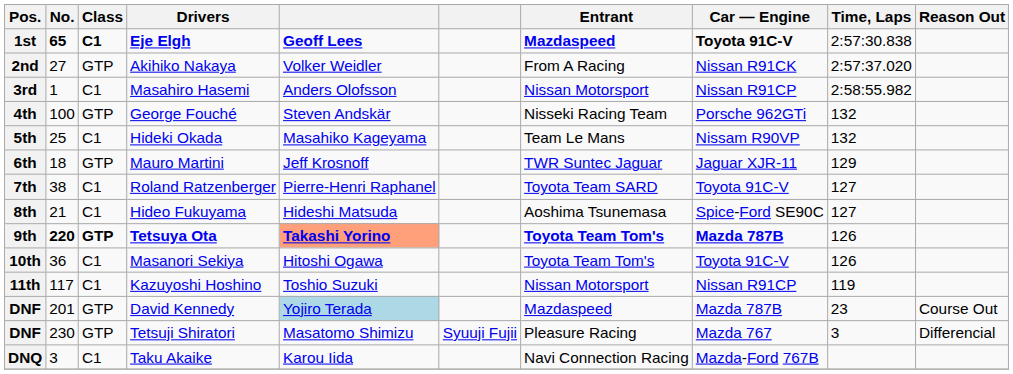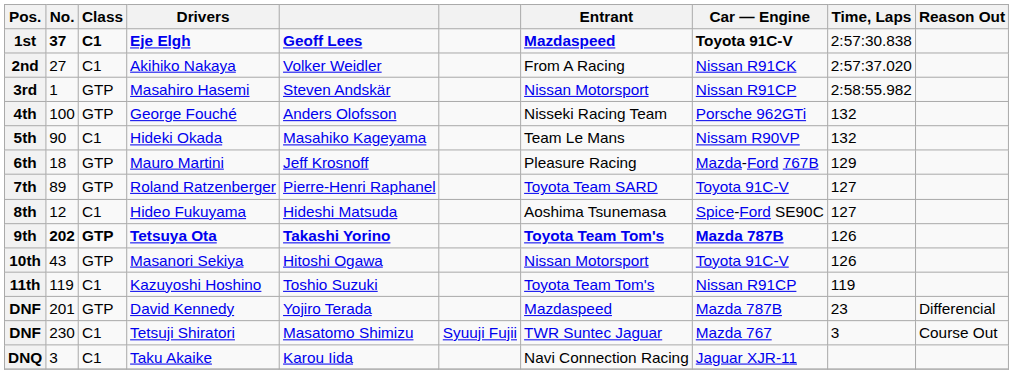 <table class="wikitable" style="font-size: 95%">
 <tr>
 <th>Pos.</th>
 <th>No.</th>
 <th>Class</th>
 <th>Drivers</th>
 <th></th>
 <th></th>
 <th>Entrant</th>
 <th>Car — Engine</th>
 <th>Time, Laps</th>
 <th>Reason Out</th>
 </tr>
 <tr>
 <th><strong>1st</strong></th>
-<td><strong>65</strong></td>
+<td><strong>37</strong></td>
 <td><strong>C1</strong></td>
 <td><strong> <a href='#'>Eje Elgh</a></strong></td>
 <td><strong> <a href='#'>Geoff Lees</a></strong></td>
 <td></td>
 <td><strong><a href='#'>Mazdaspeed</a></strong></td>
 <td><strong>Toyota 91C-V</strong></td>
 <td>2:57:30.838</td>
 <td></td>
 </tr>
 <tr>
 <th>2nd</th>
 <td>27</td>
-<td>GTP</td>
+<td>C1</td>
 <td> <a href='#'>Akihiko Nakaya</a></td>
 <td> <a href='#'>Volker Weidler</a></td>
 <td></td>
 <td>From A Racing</td>
 <td><a href='#'>Nissan R91CK</a></td>
 <td>2:57:37.020</td>
 <td></td>
 </tr>
 <tr>
 <th>3rd</th>
 <td>1</td>
-<td>C1</td>
+<td>GTP</td>
 <td> <a href='#'>Masahiro Hasemi</a></td>
-<td> <a href='#'>Anders Olofsson</a></td>
+<td> <a href='#'>Steven Andskär</a></td>
 <td></td>
 <td><a href='#'>Nissan Motorsport</a></td>
 <td><a href='#'>Nissan R91CP</a></td>
 <td>2:58:55.982</td>
 <td></td>
 </tr>
 <tr>
 <th>4th</th>
 <td>100</td>
 <td>GTP</td>
 <td> <a href='#'>George Fouché</a></td>
-<td> <a href='#'>Steven Andskär</a></td>
+<td> <a href='#'>Anders Olofsson</a></td>
 <td></td>
 <td>Nisseki Racing Team</td>
 <td><a href='#'>Porsche 962GTi</a></td>
 <td>132</td>
 <td></td>
 </tr>
 <tr>
 <th>5th</th>
-<td>25</td>
+<td>90</td>
 <td>C1</td>
 <td> <a href='#'>Hideki Okada</a></td>
 <td> <a href='#'>Masahiko Kageyama</a></td>
 <td></td>
 <td>Team Le Mans</td>
 <td><a href='#'>Nissam R90VP</a></td>
 <td>132</td>
 <td></td>
 </tr>
 <tr>
 <th>6th</th>
 <td>18</td>
 <td>GTP</td>
 <td> <a href='#'>Mauro Martini</a></td>
 <td> <a href='#'>Jeff Krosnoff</a></td>
 <td></td>
-<td><a href='#'>TWR Suntec Jaguar</a></td>
-<td><a href='#'>Jaguar XJR-11</a></td>
+<td>Pleasure Racing</td>
+<td><a href='#'>Mazda</a>-<a href='#'>Ford</a> <a href='#'>767B</a></td>
 <td>129</td>
 <td></td>
 </tr>
 <tr>
 <th>7th</th>
-<td>38</td>
-<td>C1</td>
+<td>89</td>
+<td>GTP</td>
 <td> <a href='#'>Roland Ratzenberger</a></td>
 <td> <a href='#'>Pierre-Henri Raphanel</a></td>
 <td></td>
 <td><a href='#'>Toyota Team SARD</a></td>
 <td><a href='#'>Toyota 91C-V</a></td>
 <td>127</td>
 <td></td>
 </tr>
 <tr>
 <th>8th</th>
-<td>21</td>
+<td>12</td>
 <td>C1</td>
 <td> <a href='#'>Hideo Fukuyama</a></td>
 <td> <a href='#'>Hideshi Matsuda</a></td>
 <td></td>
 <td>Aoshima Tsunemasa</td>
 <td><a href='#'>Spice</a>-<a href='#'>Ford</a> SE90C</td>
 <td>127</td>
 <td></td>
 </tr>
 <tr>
 <th><strong>9th</strong></th>
-<td><strong>220</strong></td>
+<td><strong>202</strong></td>
 <td><strong>GTP</strong></td>
 <td><strong> <a href='#'>Tetsuya Ota</a></strong></td>
-<td style="background: lightsalmon;"><strong> <a href='#'>Takashi Yorino</a></strong></td>
+<td><strong> <a href='#'>Takashi Yorino</a></strong></td>
 <td></td>
 <td><strong><a href='#'>Toyota Team Tom's</a></strong></td>
 <td><strong><a href='#'>Mazda 787B</a></strong></td>
 <td>126</td>
 <td></td>
 </tr>
 <tr>
 <th>10th</th>
-<td>36</td>
-<td>C1</td>
+<td>43</td>
+<td>GTP</td>
 <td> <a href='#'>Masanori Sekiya</a></td>
 <td> <a href='#'>Hitoshi Ogawa</a></td>
 <td></td>
-<td><a href='#'>Toyota Team Tom's</a></td>
+<td><a href='#'>Nissan Motorsport</a></td>
 <td><a href='#'>Toyota 91C-V</a></td>
 <td>126</td>
 <td></td>
 </tr>
 <tr>
 <th>11th</th>
-<td>117</td>
+<td>119</td>
 <td>C1</td>
 <td> <a href='#'>Kazuyoshi Hoshino</a></td>
 <td> <a href='#'>Toshio Suzuki</a></td>
 <td></td>
-<td><a href='#'>Nissan Motorsport</a></td>
+<td><a href='#'>Toyota Team Tom's</a></td>
 <td><a href='#'>Nissan R91CP</a></td>
 <td>119</td>
 <td></td>
 </tr>
 <tr>
 <th>DNF</th>
 <td>201</td>
 <td>GTP</td>
 <td> <a href='#'>David Kennedy</a></td>
-<td style="background: lightblue;"> <a href='#'>Yojiro Terada</a></td>
+<td> <a href='#'>Yojiro Terada</a></td>
 <td></td>
 <td><a href='#'>Mazdaspeed</a></td>
 <td><a href='#'>Mazda 787B</a></td>
 <td>23</td>
-<td>Course Out</td>
+<td>Differencial</td>
 </tr>
 <tr>
 <th>DNF</th>
 <td>230</td>
-<td>GTP</td>
+<td>C1</td>
 <td> <a href='#'>Tetsuji Shiratori</a></td>
 <td> <a href='#'>Masatomo Shimizu</a></td>
 <td> <a href='#'>Syuuji Fujii</a></td>
-<td>Pleasure Racing</td>
+<td><a href='#'>TWR Suntec Jaguar</a></td>
 <td><a href='#'>Mazda 767</a></td>
 <td>3</td>
-<td>Differencial</td>
+<td>Course Out</td>
 </tr>
 <tr>
 <th>DNQ</th>
 <td>3</td>
 <td>C1</td>
 <td> <a href='#'>Taku Akaike</a></td>
 <td> <a href='#'>Karou Iida</a></td>
 <td></td>
 <td>Navi Connection Racing</td>
-<td><a href='#'>Mazda</a>-<a href='#'>Ford</a> <a href='#'>767B</a></td>
+<td><a href='#'>Jaguar XJR-11</a></td>
 <td></td>
 <td></td>
 </tr>
 <tr>
 </tr>
 </table>
